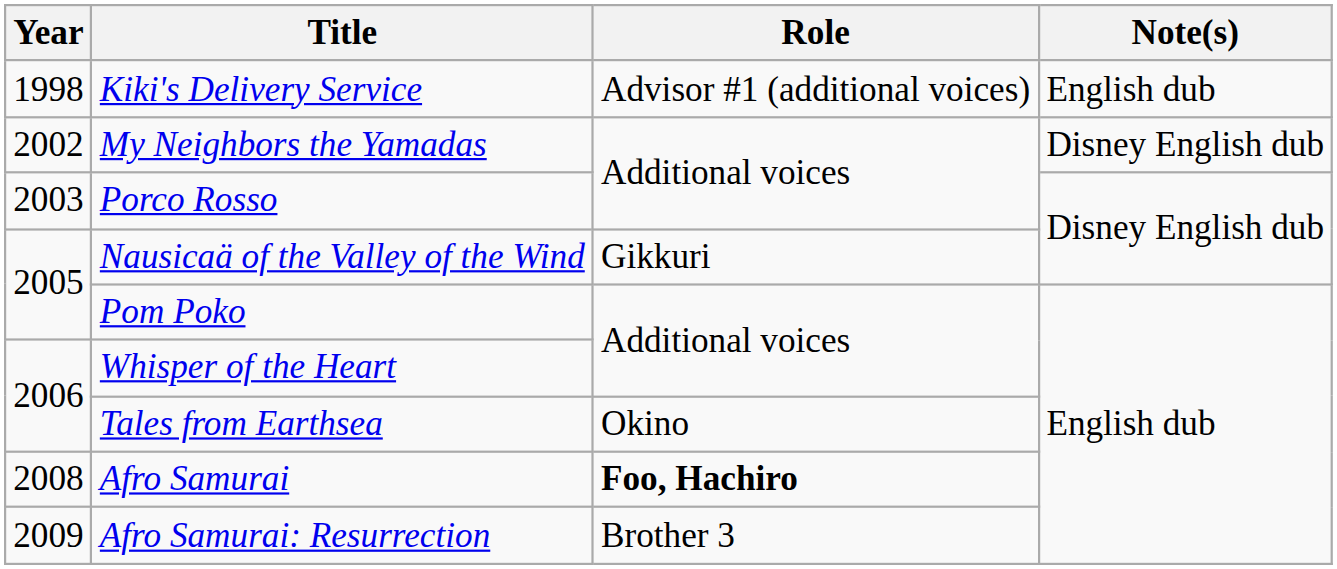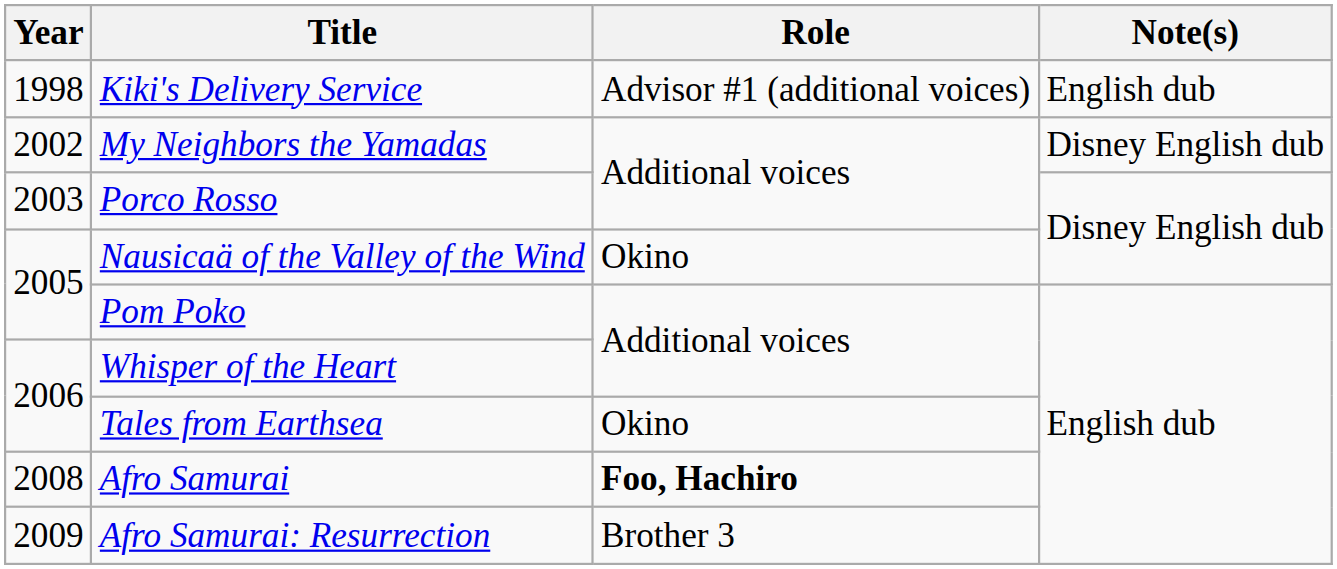 <table class="wikitable">
 <tr>
 <th>Year</th>
 <th>Title</th>
 <th>Role</th>
 <th>Note(s)</th>
 </tr>
 <tr>
 <td>1998</td>
 <td><em><a href='#'>Kiki's Delivery Service</a></em></td>
 <td>Advisor #1 (additional voices)</td>
 <td>English dub</td>
 </tr>
 <tr>
 <td>2002</td>
 <td><em><a href='#'>My Neighbors the Yamadas</a></em></td>
 <td rowspan="2">Additional voices</td>
 <td>Disney English dub</td>
 </tr>
 <tr>
 <td>2003</td>
 <td><em><a href='#'>Porco Rosso</a></em></td>
 <td rowspan="2">Disney English dub</td>
 </tr>
 <tr>
 <td rowspan="2">2005</td>
 <td><em><a href='#'>Nausicaä of the Valley of the Wind</a></em></td>
-<td>Gikkuri</td>
+<td>Okino</td>
 </tr>
 <tr>
 <td><em><a href='#'>Pom Poko</a></em></td>
 <td rowspan="2">Additional voices</td>
 <td rowspan="5">English dub</td>
 </tr>
 <tr>
 <td rowspan="2">2006</td>
 <td><em><a href='#'>Whisper of the Heart</a></em></td>
 </tr>
 <tr>
 <td><em><a href='#'>Tales from Earthsea</a></em></td>
 <td>Okino</td>
 </tr>
 <tr>
 <td>2008</td>
 <td><em><a href='#'>Afro Samurai</a></em></td>
 <td><strong>Foo, Hachiro</strong></td>
 </tr>
 <tr>
 <td>2009</td>
 <td><em><a href='#'>Afro Samurai: Resurrection</a></em></td>
 <td>Brother 3</td>
 </tr>
 </table>
